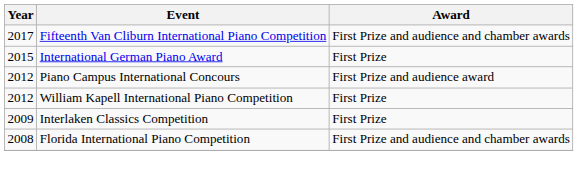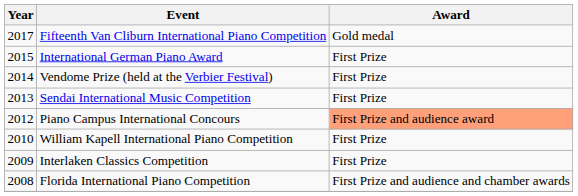 <table class="wikitable">
 <tr>
 <th>Year</th>
 <th>Event</th>
 <th>Award</th>
 </tr>
 <tr>
 <td>2017</td>
 <td><a href='#'>Fifteenth Van Cliburn International Piano Competition</a></td>
-<td>First Prize and audience and chamber awards</td>
+<td>Gold medal</td>
 </tr>
 <tr>
 <td>2015</td>
 <td><a href='#'>International German Piano Award</a></td>
 <td>First Prize</td>
 </tr>
 <tr>
-<td>2012</td>
-<td>Piano Campus International Concours</td>
-<td>First Prize and audience award</td>
+<td>2014</td>
+<td>Vendome Prize (held at the <a href='#'>Verbier Festival</a>)</td>
+<td>First Prize</td>
+</tr>
+<tr>
+<td>2013</td>
+<td><a href='#'>Sendai International Music Competition</a></td>
+<td>First Prize</td>
 </tr>
 <tr>
 <td>2012</td>
+<td>Piano Campus International Concours</td>
+<td style="background: lightsalmon;">First Prize and audience award</td>
+</tr>
+<tr>
+<td>2010</td>
 <td>William Kapell International Piano Competition</td>
 <td>First Prize</td>
 </tr>
 <tr>
 <td>2009</td>
 <td>Interlaken Classics Competition</td>
 <td>First Prize</td>
 </tr>
 <tr>
 <td>2008</td>
 <td>Florida International Piano Competition</td>
 <td>First Prize and audience and chamber awards</td>
 </tr>
 <tr>
 </tr>
 </table>
